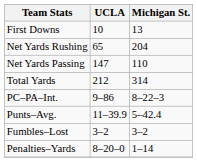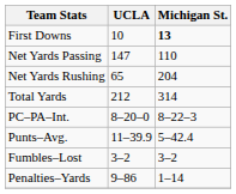 <table class="wikitable">
 <tr>
 <th>Team Stats</th>
 <th>UCLA</th>
 <th>Michigan St.</th>
 </tr>
 <tr>
 <td>First Downs</td>
 <td>10</td>
-<td>13</td>
+<td><strong>13</strong></td>
+</tr>
+<tr>
+<td>Net Yards Passing</td>
+<td>147</td>
+<td>110</td>
 </tr>
 <tr>
 <td>Net Yards Rushing</td>
 <td>65</td>
 <td>204</td>
-</tr>
-<tr>
-<td>Net Yards Passing</td>
-<td>147</td>
-<td>110</td>
 </tr>
 <tr>
 <td>Total Yards</td>
 <td>212</td>
 <td>314</td>
 </tr>
 <tr>
 <td>PC–PA–Int.</td>
-<td>9–86</td>
+<td>8–20–0</td>
 <td>8–22–3</td>
 </tr>
 <tr>
 <td>Punts–Avg.</td>
 <td>11–39.9</td>
 <td>5–42.4</td>
 </tr>
 <tr>
 <td>Fumbles–Lost</td>
 <td>3–2</td>
 <td>3–2</td>
 </tr>
 <tr>
 <td>Penalties–Yards</td>
-<td>8–20–0</td>
+<td>9–86</td>
 <td>1–14</td>
 </tr>
 <tr>
 </tr>
 </table>
